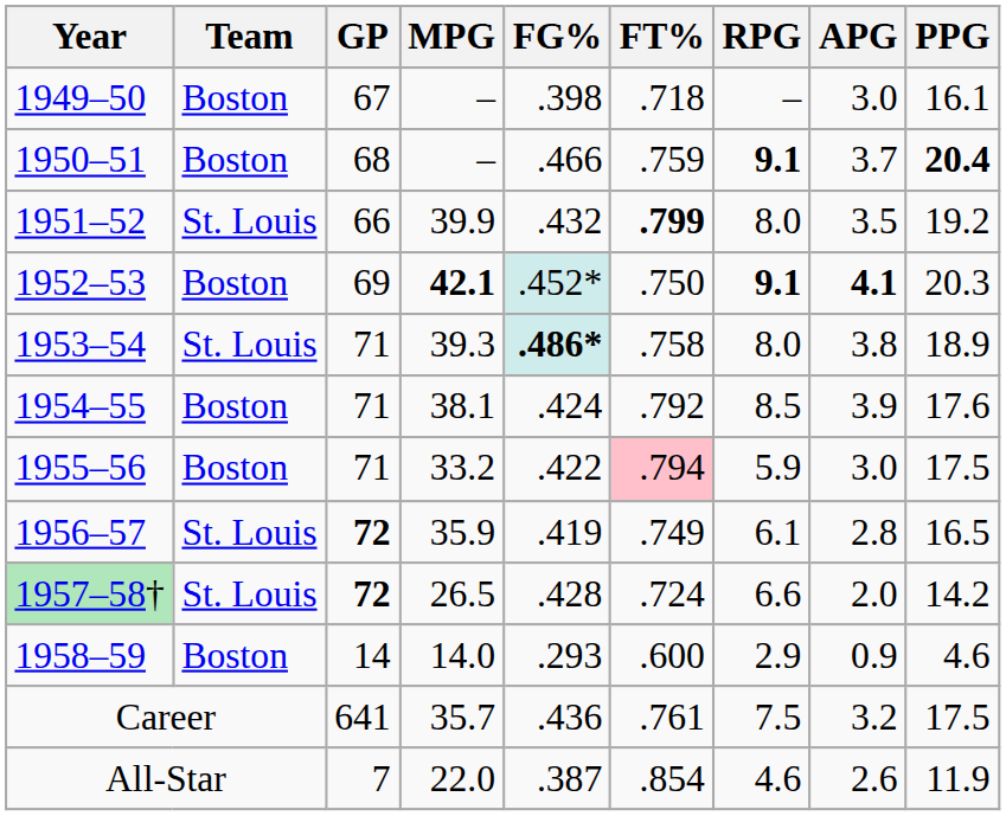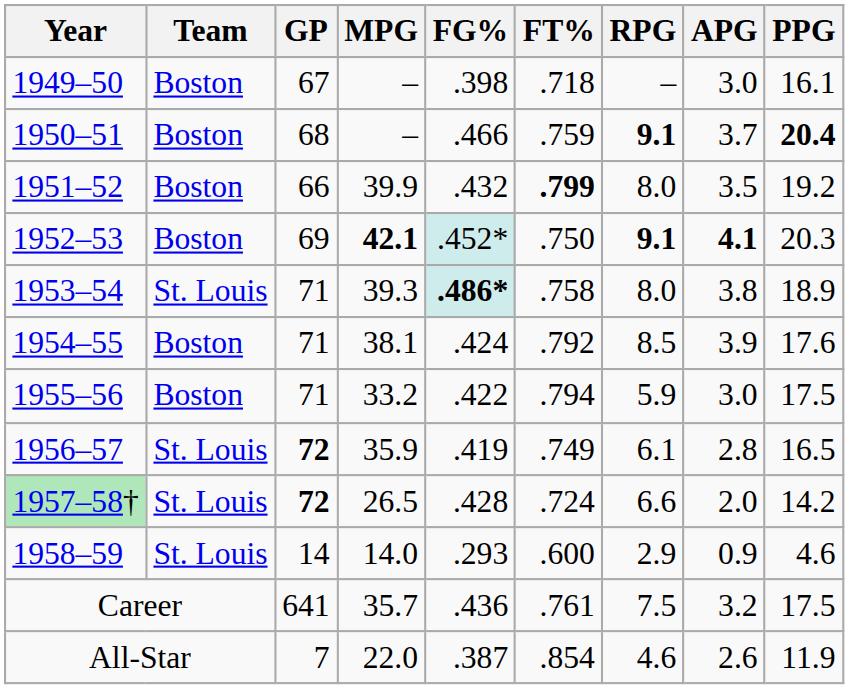 <table class="wikitable sortable" style="font-size:95%; text-align:right;">
 <tr>
 <th>Year</th>
 <th>Team</th>
 <th>GP</th>
 <th>MPG</th>
 <th>FG%</th>
 <th>FT%</th>
 <th>RPG</th>
 <th>APG</th>
 <th>PPG</th>
 </tr>
 <tr>
 <td style="text-align:left;"><a href='#'>1949–50</a></td>
 <td style="text-align:left;"><a href='#'>Boston</a></td>
 <td>67</td>
 <td>–</td>
 <td>.398</td>
 <td>.718</td>
 <td>–</td>
 <td>3.0</td>
 <td>16.1</td>
 </tr>
 <tr>
 <td style="text-align:left;"><a href='#'>1950–51</a></td>
 <td style="text-align:left;"><a href='#'>Boston</a></td>
 <td>68</td>
 <td>–</td>
 <td>.466</td>
 <td>.759</td>
 <td><strong>9.1</strong></td>
 <td>3.7</td>
 <td><strong>20.4</strong></td>
 </tr>
 <tr>
 <td style="text-align:left;"><a href='#'>1951–52</a></td>
-<td style="text-align:left;"><a href='#'>St. Louis</a></td>
+<td style="text-align:left;"><a href='#'>Boston</a></td>
 <td>66</td>
 <td>39.9</td>
 <td>.432</td>
 <td><strong>.799</strong></td>
 <td>8.0</td>
 <td>3.5</td>
 <td>19.2</td>
 </tr>
 <tr>
 <td style="text-align:left;"><a href='#'>1952–53</a></td>
 <td style="text-align:left;"><a href='#'>Boston</a></td>
 <td>69</td>
 <td><strong>42.1</strong></td>
 <td style="background:#cfecec;">.452*</td>
 <td>.750</td>
 <td><strong>9.1</strong></td>
 <td><strong>4.1</strong></td>
 <td>20.3</td>
 </tr>
 <tr>
 <td style="text-align:left;"><a href='#'>1953–54</a></td>
 <td style="text-align:left;"><a href='#'>St. Louis</a></td>
 <td>71</td>
 <td>39.3</td>
 <td style="background:#cfecec;"><strong>.486*</strong></td>
 <td>.758</td>
 <td>8.0</td>
 <td>3.8</td>
 <td>18.9</td>
 </tr>
 <tr>
 <td style="text-align:left;"><a href='#'>1954–55</a></td>
 <td style="text-align:left;"><a href='#'>Boston</a></td>
 <td>71</td>
 <td>38.1</td>
 <td>.424</td>
 <td>.792</td>
 <td>8.5</td>
 <td>3.9</td>
 <td>17.6</td>
 </tr>
 <tr>
 <td style="text-align:left;"><a href='#'>1955–56</a></td>
 <td style="text-align:left;"><a href='#'>Boston</a></td>
 <td>71</td>
 <td>33.2</td>
 <td>.422</td>
-<td style="background: pink;">.794</td>
+<td>.794</td>
 <td>5.9</td>
 <td>3.0</td>
 <td>17.5</td>
 </tr>
 <tr>
 <td style="text-align:left;"><a href='#'>1956–57</a></td>
 <td style="text-align:left;"><a href='#'>St. Louis</a></td>
 <td><strong>72</strong></td>
 <td>35.9</td>
 <td>.419</td>
 <td>.749</td>
 <td>6.1</td>
 <td>2.8</td>
 <td>16.5</td>
 </tr>
 <tr>
 <td style="text-align:left;background:#afe6ba;"><a href='#'>1957–58</a>†</td>
 <td style="text-align:left;"><a href='#'>St. Louis</a></td>
 <td><strong>72</strong></td>
 <td>26.5</td>
 <td>.428</td>
 <td>.724</td>
 <td>6.6</td>
 <td>2.0</td>
 <td>14.2</td>
 </tr>
 <tr>
 <td style="text-align:left;"><a href='#'>1958–59</a></td>
-<td style="text-align:left;"><a href='#'>Boston</a></td>
+<td style="text-align:left;"><a href='#'>St. Louis</a></td>
 <td>14</td>
 <td>14.0</td>
 <td>.293</td>
 <td>.600</td>
 <td>2.9</td>
 <td>0.9</td>
 <td>4.6</td>
 </tr>
 <tr class="sortbottom">
 <td colspan="2" style="text-align:center;">Career</td>
 <td>641</td>
 <td>35.7</td>
 <td>.436</td>
 <td>.761</td>
 <td>7.5</td>
 <td>3.2</td>
 <td>17.5</td>
 </tr>
 <tr class="sortbottom">
 <td colspan="2" style="text-align:center;">All-Star</td>
 <td>7</td>
 <td>22.0</td>
 <td>.387</td>
 <td>.854</td>
 <td>4.6</td>
 <td>2.6</td>
 <td>11.9</td>
 </tr>
 </table>
